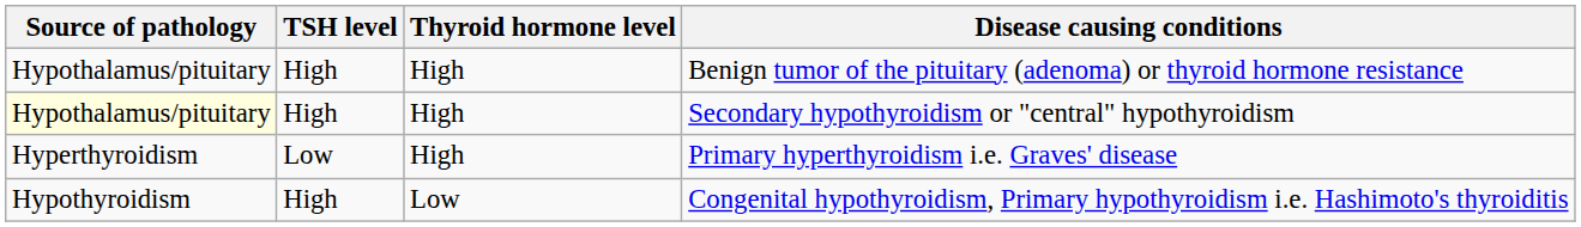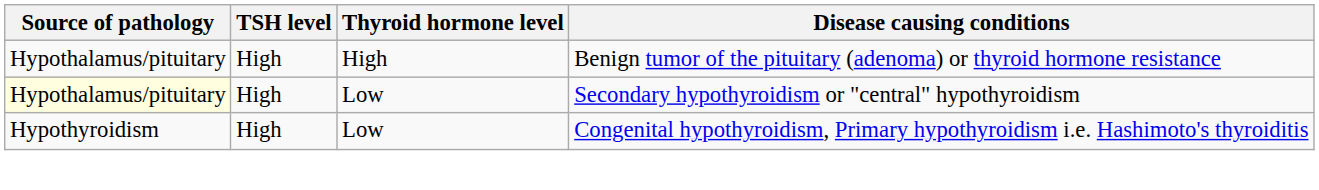 <table class="wikitable">
 <tr>
 <th>Source of pathology</th>
 <th>TSH level</th>
 <th>Thyroid hormone level</th>
 <th>Disease causing conditions</th>
 </tr>
 <tr>
 <td>Hypothalamus/pituitary</td>
 <td>High</td>
 <td>High</td>
 <td>Benign <a href='#'>tumor of the pituitary</a> (<a href='#'>adenoma</a>) or <a href='#'>thyroid hormone resistance</a></td>
 </tr>
 <tr>
 <td style="background: lightyellow;">Hypothalamus/pituitary</td>
 <td>High</td>
-<td>High</td>
+<td>Low</td>
 <td><a href='#'>Secondary hypothyroidism</a> or "central" hypothyroidism</td>
-</tr>
-<tr>
-<td>Hyperthyroidism</td>
-<td>Low</td>
-<td>High</td>
-<td><a href='#'>Primary hyperthyroidism</a> i.e. <a href='#'>Graves' disease</a></td>
 </tr>
 <tr>
 <td>Hypothyroidism</td>
 <td>High</td>
 <td>Low</td>
 <td><a href='#'>Congenital hypothyroidism</a>, <a href='#'>Primary hypothyroidism</a> i.e. <a href='#'>Hashimoto's thyroiditis</a></td>
 </tr>
 </table>
